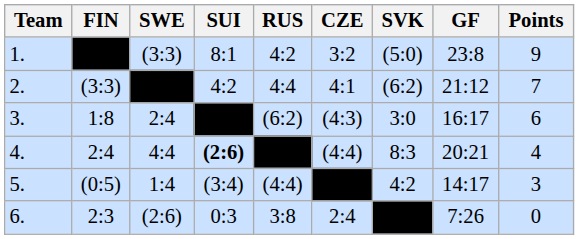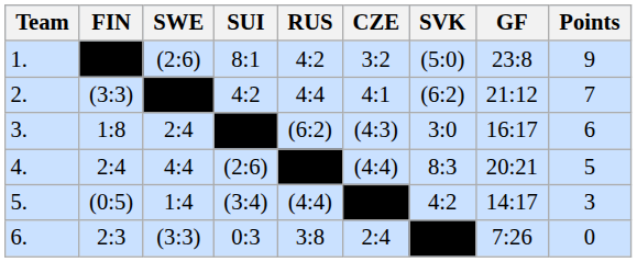 <table class="wikitable" bgcolor="#EFEFFF" width="50%">
 <tr bgcolor="#BCD2EE">
 <th>Team</th>
 <th>FIN</th>
 <th>SWE</th>
 <th>SUI</th>
 <th>RUS</th>
 <th>CZE</th>
 <th>SVK</th>
 <th>GF</th>
 <th>Points</th>
 </tr>
 <tr bgcolor="#CAE1FF" align="center">
 <td align="left">1. </td>
 <td style="background:#000000;"></td>
-<td>(3:3)</td>
+<td>(2:6)</td>
 <td>8:1</td>
 <td>4:2</td>
 <td>3:2</td>
 <td>(5:0)</td>
 <td>23:8</td>
 <td>9</td>
 </tr>
 <tr bgcolor="#CAE1FF" align="center">
 <td align="left">2. </td>
 <td>(3:3)</td>
 <td style="background:#000000;"></td>
 <td>4:2</td>
 <td>4:4</td>
 <td>4:1</td>
 <td>(6:2)</td>
 <td>21:12</td>
 <td>7</td>
 </tr>
 <tr bgcolor="#CAE1FF" align="center">
 <td align="left">3. </td>
 <td>1:8</td>
 <td>2:4</td>
 <td style="background:#000000;"></td>
 <td>(6:2)</td>
 <td>(4:3)</td>
 <td>3:0</td>
 <td>16:17</td>
 <td>6</td>
 </tr>
 <tr bgcolor="#CAE1FF" align="center">
 <td align="left">4. </td>
 <td>2:4</td>
 <td>4:4</td>
-<td><strong>(2:6)</strong></td>
+<td>(2:6)</td>
 <td style="background:#000000;"></td>
 <td>(4:4)</td>
 <td>8:3</td>
 <td>20:21</td>
-<td>4</td>
+<td>5</td>
 </tr>
 <tr bgcolor="#CAE1FF" align="center">
 <td align="left">5. </td>
 <td>(0:5)</td>
 <td>1:4</td>
 <td>(3:4)</td>
 <td>(4:4)</td>
 <td style="background:#000000;"></td>
 <td>4:2</td>
 <td>14:17</td>
 <td>3</td>
 </tr>
 <tr bgcolor="#CAE1FF" align="center">
 <td align="left">6. </td>
 <td>2:3</td>
-<td>(2:6)</td>
+<td>(3:3)</td>
 <td>0:3</td>
 <td>3:8</td>
 <td>2:4</td>
 <td style="background:#000000;"></td>
 <td>7:26</td>
 <td>0</td>
 </tr>
 </table>
